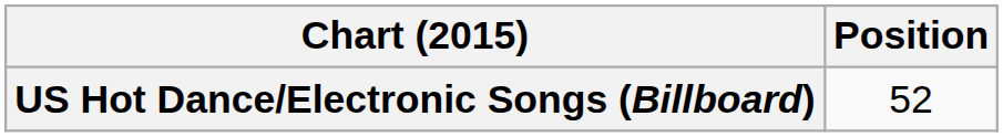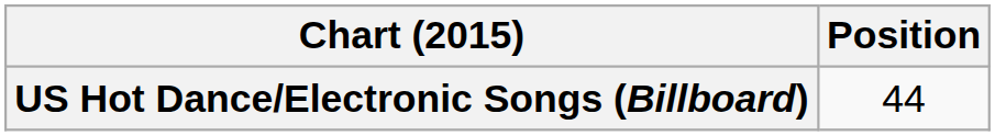 <table class="wikitable plainrowheaders" style="text-align:center;">
 <tr>
 <th scope="col">Chart (2015)</th>
 <th scope="col">Position</th>
 </tr>
 <tr>
 <th scope="row">US Hot Dance/Electronic Songs (<em>Billboard</em>)</th>
-<td>52</td>
+<td>44</td>
 </tr>
 </table>
